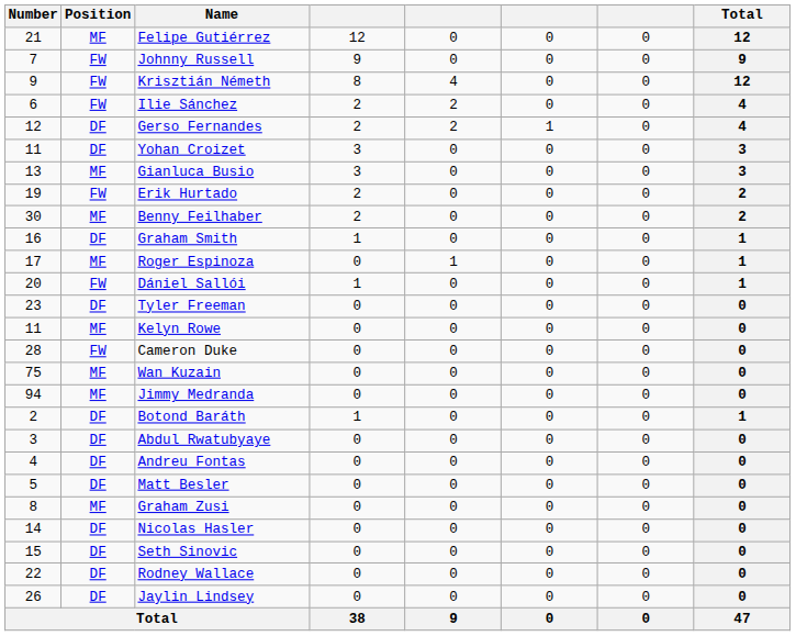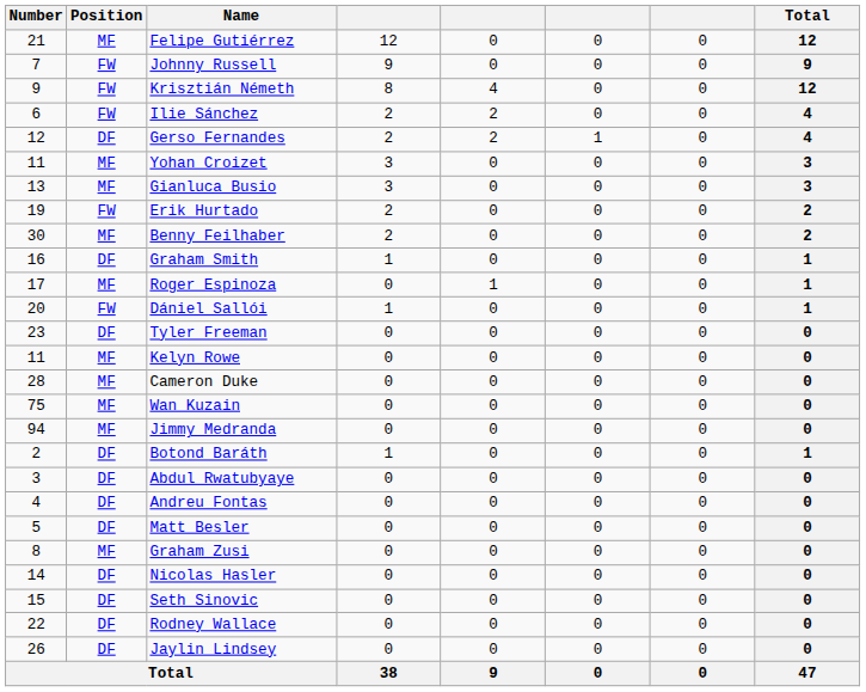 <table class="wikitable sortable" style="font-size: 95%; text-align: center;">
 <tr>
 <th width="40">Number</th>
 <th width="40">Position</th>
 <th width="150">Name</th>
 <th width="80"></th>
 <th width="80"></th>
 <th width="80"></th>
 <th width="80"></th>
 <th width="80"><strong>Total</strong></th>
 </tr>
 <tr>
 <td>21</td>
 <td><a href='#'>MF</a></td>
 <td align="left"> <a href='#'>Felipe Gutiérrez</a></td>
 <td>12</td>
 <td>0</td>
 <td>0</td>
 <td>0</td>
 <th>12</th>
 </tr>
 <tr>
 <td>7</td>
 <td><a href='#'>FW</a></td>
 <td align="left"> <a href='#'>Johnny Russell</a></td>
 <td>9</td>
 <td>0</td>
 <td>0</td>
 <td>0</td>
 <th>9</th>
 </tr>
 <tr>
 <td>9</td>
 <td><a href='#'>FW</a></td>
 <td align="left"> <a href='#'>Krisztián Németh</a></td>
 <td>8</td>
 <td>4</td>
 <td>0</td>
 <td>0</td>
 <th>12</th>
 </tr>
 <tr>
 <td>6</td>
 <td><a href='#'>FW</a></td>
 <td align="left"> <a href='#'>Ilie Sánchez</a></td>
 <td>2</td>
 <td>2</td>
 <td>0</td>
 <td>0</td>
 <th>4</th>
 </tr>
 <tr>
 <td>12</td>
 <td><a href='#'>DF</a></td>
 <td align="left"> <a href='#'>Gerso Fernandes</a></td>
 <td>2</td>
 <td>2</td>
 <td>1</td>
 <td>0</td>
 <th>4</th>
 </tr>
 <tr>
 <td>11</td>
-<td><a href='#'>DF</a></td>
+<td><a href='#'>MF</a></td>
 <td align="left"> <a href='#'>Yohan Croizet</a></td>
 <td>3</td>
 <td>0</td>
 <td>0</td>
 <td>0</td>
 <th>3</th>
 </tr>
 <tr>
 <td>13</td>
 <td><a href='#'>MF</a></td>
 <td align="left"> <a href='#'>Gianluca Busio</a></td>
 <td>3</td>
 <td>0</td>
 <td>0</td>
 <td>0</td>
 <th>3</th>
 </tr>
 <tr>
 <td>19</td>
 <td><a href='#'>FW</a></td>
 <td align="left"> <a href='#'>Erik Hurtado</a></td>
 <td>2</td>
 <td>0</td>
 <td>0</td>
 <td>0</td>
 <th>2</th>
 </tr>
 <tr>
 <td>30</td>
 <td><a href='#'>MF</a></td>
 <td align="left"> <a href='#'>Benny Feilhaber</a></td>
 <td>2</td>
 <td>0</td>
 <td>0</td>
 <td>0</td>
 <th>2</th>
 </tr>
 <tr>
 <td>16</td>
 <td><a href='#'>DF</a></td>
 <td align="left"> <a href='#'>Graham Smith</a></td>
 <td>1</td>
 <td>0</td>
 <td>0</td>
 <td>0</td>
 <th>1</th>
 </tr>
 <tr>
 <td>17</td>
 <td><a href='#'>MF</a></td>
 <td align="left"> <a href='#'>Roger Espinoza</a></td>
 <td>0</td>
 <td>1</td>
 <td>0</td>
 <td>0</td>
 <th>1</th>
 </tr>
 <tr>
 <td>20</td>
 <td><a href='#'>FW</a></td>
 <td align="left"> <a href='#'>Dániel Sallói</a></td>
 <td>1</td>
 <td>0</td>
 <td>0</td>
 <td>0</td>
 <th>1</th>
 </tr>
 <tr>
 <td>23</td>
 <td><a href='#'>DF</a></td>
 <td align="left"> <a href='#'>Tyler Freeman</a></td>
 <td>0</td>
 <td>0</td>
 <td>0</td>
 <td>0</td>
 <th>0</th>
 </tr>
 <tr>
 <td>11</td>
 <td><a href='#'>MF</a></td>
 <td align="left"> <a href='#'>Kelyn Rowe</a></td>
 <td>0</td>
 <td>0</td>
 <td>0</td>
 <td>0</td>
 <th>0</th>
 </tr>
 <tr>
 <td>28</td>
-<td><a href='#'>FW</a></td>
+<td><a href='#'>MF</a></td>
 <td align="left"> Cameron Duke</td>
 <td>0</td>
 <td>0</td>
 <td>0</td>
 <td>0</td>
 <th>0</th>
 </tr>
 <tr>
 <td>75</td>
 <td><a href='#'>MF</a></td>
 <td align="left"> <a href='#'>Wan Kuzain</a></td>
 <td>0</td>
 <td>0</td>
 <td>0</td>
 <td>0</td>
 <th>0</th>
 </tr>
 <tr>
 <td>94</td>
 <td><a href='#'>MF</a></td>
 <td align="left"> <a href='#'>Jimmy Medranda</a></td>
 <td>0</td>
 <td>0</td>
 <td>0</td>
 <td>0</td>
 <th>0</th>
 </tr>
 <tr>
 <td>2</td>
 <td><a href='#'>DF</a></td>
 <td align="left"> <a href='#'>Botond Baráth</a></td>
 <td>1</td>
 <td>0</td>
 <td>0</td>
 <td>0</td>
 <th>1</th>
 </tr>
 <tr>
 <td>3</td>
 <td><a href='#'>DF</a></td>
 <td align="left"> <a href='#'>Abdul Rwatubyaye</a></td>
 <td>0</td>
 <td>0</td>
 <td>0</td>
 <td>0</td>
 <th>0</th>
 </tr>
 <tr>
 <td>4</td>
 <td><a href='#'>DF</a></td>
 <td align="left"> <a href='#'>Andreu Fontas</a></td>
 <td>0</td>
 <td>0</td>
 <td>0</td>
 <td>0</td>
 <th>0</th>
 </tr>
 <tr>
 <td>5</td>
 <td><a href='#'>DF</a></td>
 <td align="left"> <a href='#'>Matt Besler</a></td>
 <td>0</td>
 <td>0</td>
 <td>0</td>
 <td>0</td>
 <th>0</th>
 </tr>
 <tr>
 <td>8</td>
 <td><a href='#'>MF</a></td>
 <td align="left"> <a href='#'>Graham Zusi</a></td>
 <td>0</td>
 <td>0</td>
 <td>0</td>
 <td>0</td>
 <th>0</th>
 </tr>
 <tr>
 <td>14</td>
 <td><a href='#'>DF</a></td>
 <td align="left"> <a href='#'>Nicolas Hasler</a></td>
 <td>0</td>
 <td>0</td>
 <td>0</td>
 <td>0</td>
 <th>0</th>
 </tr>
 <tr>
 <td>15</td>
 <td><a href='#'>DF</a></td>
 <td align="left"> <a href='#'>Seth Sinovic</a></td>
 <td>0</td>
 <td>0</td>
 <td>0</td>
 <td>0</td>
 <th>0</th>
 </tr>
 <tr>
 <td>22</td>
 <td><a href='#'>DF</a></td>
 <td align="left"> <a href='#'>Rodney Wallace</a></td>
 <td>0</td>
 <td>0</td>
 <td>0</td>
 <td>0</td>
 <th>0</th>
 </tr>
 <tr>
 <td>26</td>
 <td><a href='#'>DF</a></td>
 <td align="left"> <a href='#'>Jaylin Lindsey</a></td>
 <td>0</td>
 <td>0</td>
 <td>0</td>
 <td>0</td>
 <th>0</th>
 </tr>
 <tr>
 <th colspan="3">Total</th>
 <th>38</th>
 <th>9</th>
 <th>0</th>
 <th>0</th>
 <th>47</th>
 </tr>
 </table>
